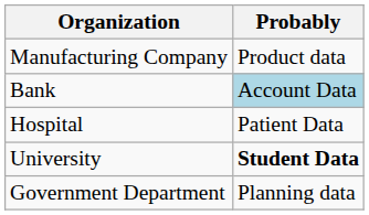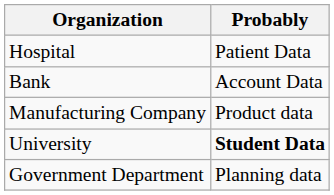 <table class="wikitable" border="1">
 <tr>
 <th>Organization</th>
 <th>Probably</th>
 </tr>
 <tr>
-<td>Manufacturing Company</td>
-<td>Product data</td>
+<td>Hospital</td>
+<td>Patient Data</td>
 </tr>
 <tr>
 <td>Bank</td>
-<td style="background: lightblue;">Account Data</td>
+<td>Account Data</td>
 </tr>
 <tr>
-<td>Hospital</td>
-<td>Patient Data</td>
+<td>Manufacturing Company</td>
+<td>Product data</td>
 </tr>
 <tr>
 <td>University</td>
 <td><strong>Student Data</strong></td>
 </tr>
 <tr>
 <td>Government Department</td>
 <td>Planning data</td>
 </tr>
 </table>
